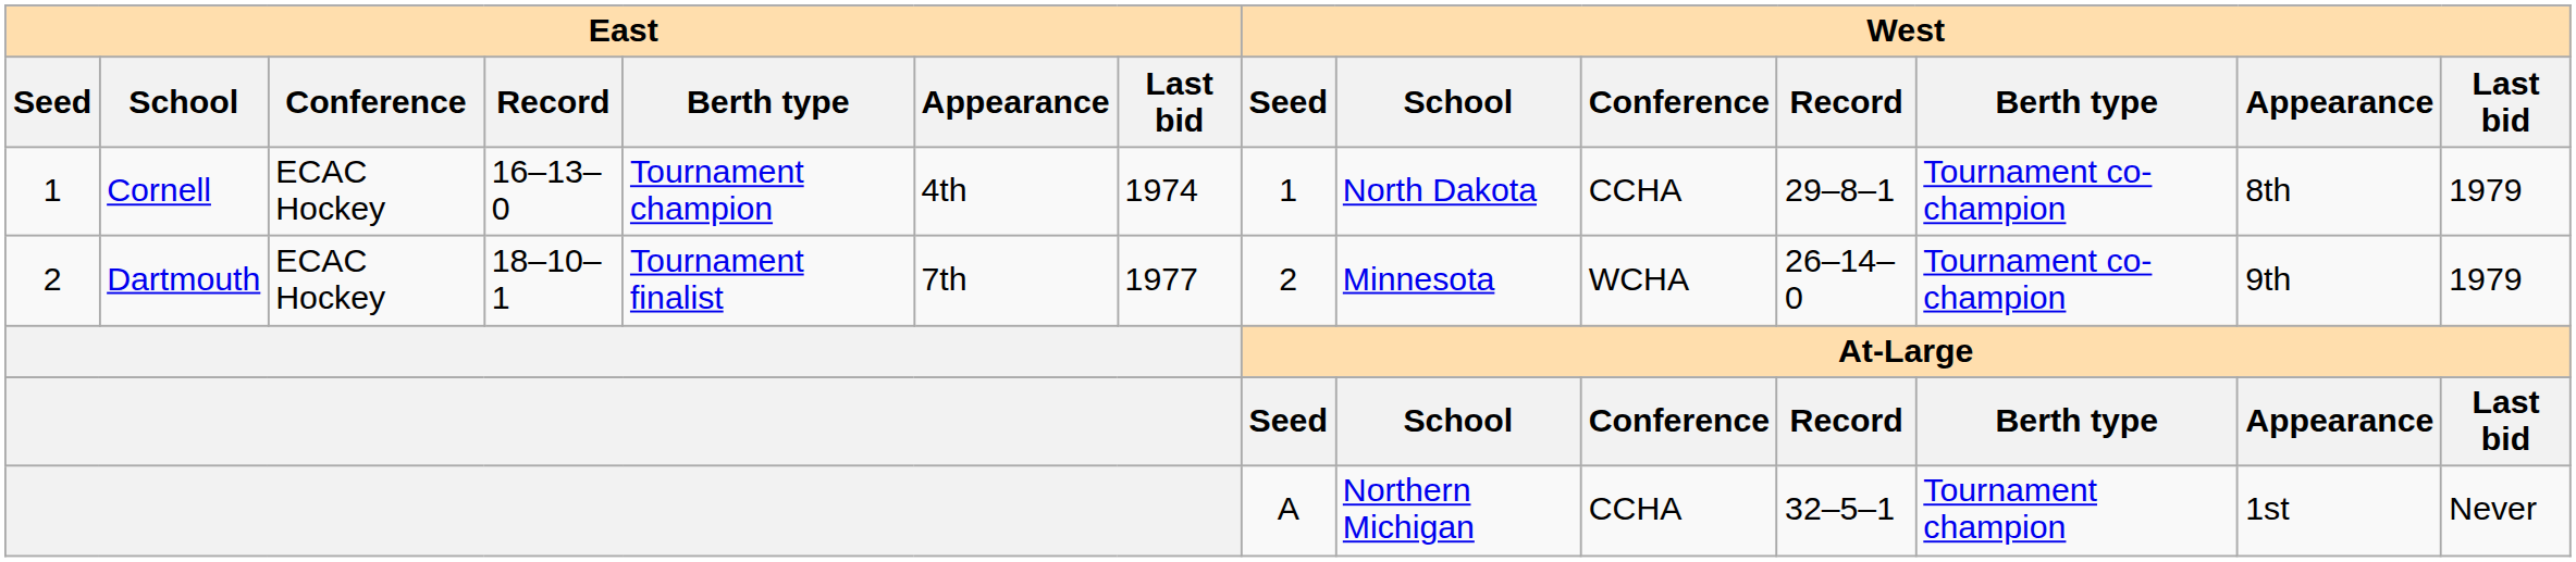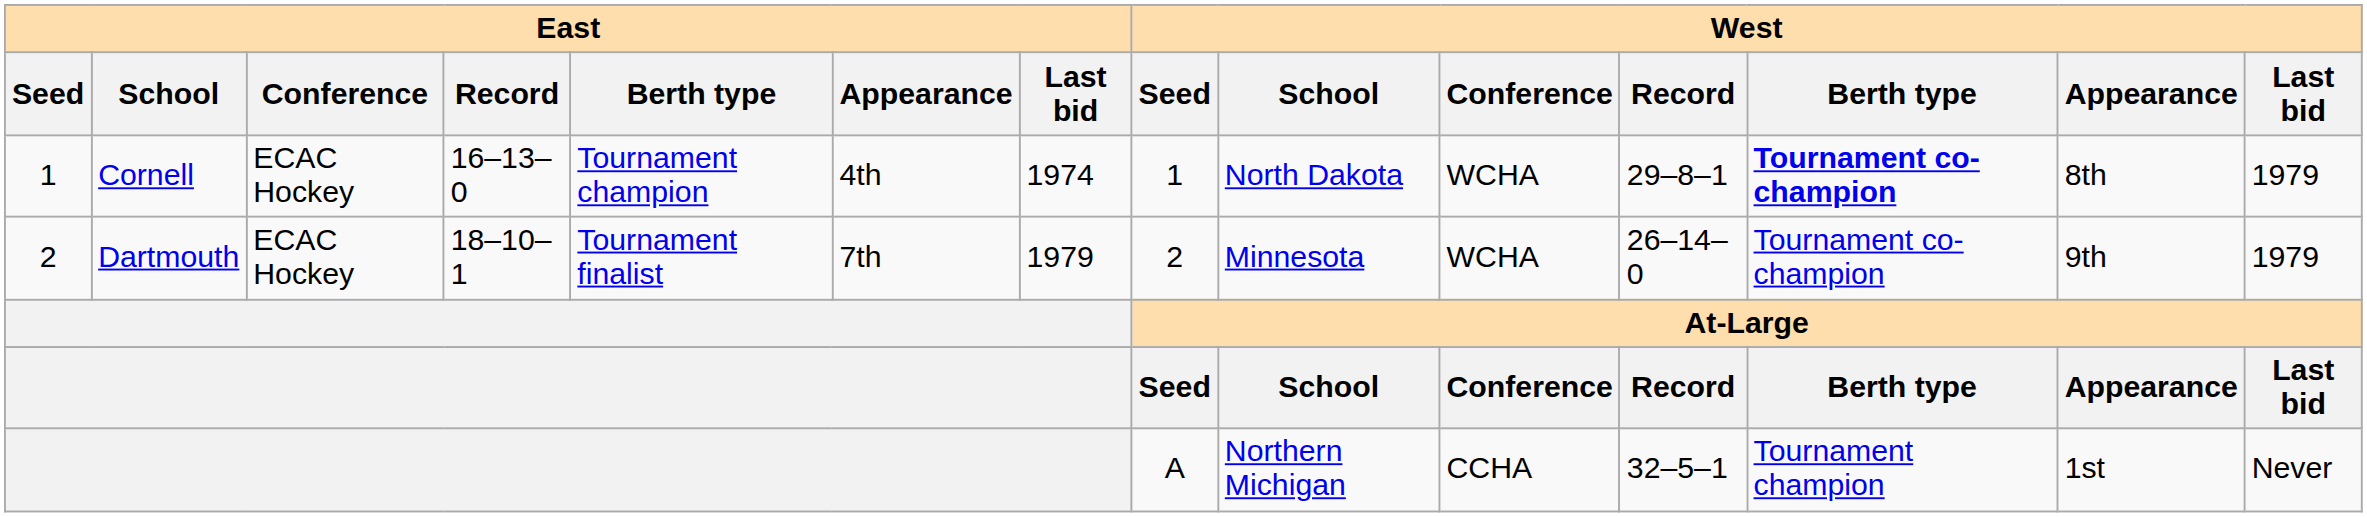 <table class="wikitable">
 <tr>
 <th colspan="7" style="background:#ffdead;">East</th>
 <th colspan="7" style="background:#ffdead;">West</th>
 </tr>
 <tr>
 <th>Seed</th>
 <th>School</th>
 <th>Conference</th>
 <th>Record</th>
 <th>Berth type</th>
 <th>Appearance</th>
 <th>Last bid</th>
 <th>Seed</th>
 <th>School</th>
 <th>Conference</th>
 <th>Record</th>
 <th>Berth type</th>
 <th>Appearance</th>
 <th>Last bid</th>
 </tr>
 <tr>
 <td align=center>1</td>
 <td><a href='#'>Cornell</a></td>
 <td>ECAC Hockey</td>
 <td>16–13–0</td>
 <td><a href='#'>Tournament champion</a></td>
 <td>4th</td>
 <td>1974</td>
 <td align=center>1</td>
 <td><a href='#'>North Dakota</a></td>
-<td>CCHA</td>
+<td>WCHA</td>
 <td>29–8–1</td>
-<td><a href='#'>Tournament co-champion</a></td>
+<td><strong><a href='#'>Tournament co-champion</a></strong></td>
 <td>8th</td>
 <td>1979</td>
 </tr>
 <tr>
 <td align=center>2</td>
 <td><a href='#'>Dartmouth</a></td>
 <td>ECAC Hockey</td>
 <td>18–10–1</td>
 <td><a href='#'>Tournament finalist</a></td>
 <td>7th</td>
-<td>1977</td>
+<td>1979</td>
 <td align=center>2</td>
 <td><a href='#'>Minnesota</a></td>
 <td>WCHA</td>
 <td>26–14–0</td>
 <td><a href='#'>Tournament co-champion</a></td>
 <td>9th</td>
 <td>1979</td>
 </tr>
 <tr>
 <th colspan="7"></th>
 <th colspan="7" style="background:#ffdead;">At-Large</th>
 </tr>
 <tr>
 <th colspan="7"></th>
 <th>Seed</th>
 <th>School</th>
 <th>Conference</th>
 <th>Record</th>
 <th>Berth type</th>
 <th>Appearance</th>
 <th>Last bid</th>
 </tr>
 <tr>
 <th colspan="7"></th>
 <td align=center>A</td>
 <td><a href='#'>Northern Michigan</a></td>
 <td>CCHA</td>
 <td>32–5–1</td>
 <td><a href='#'>Tournament champion</a></td>
 <td>1st</td>
 <td>Never</td>
 </tr>
 </table>
